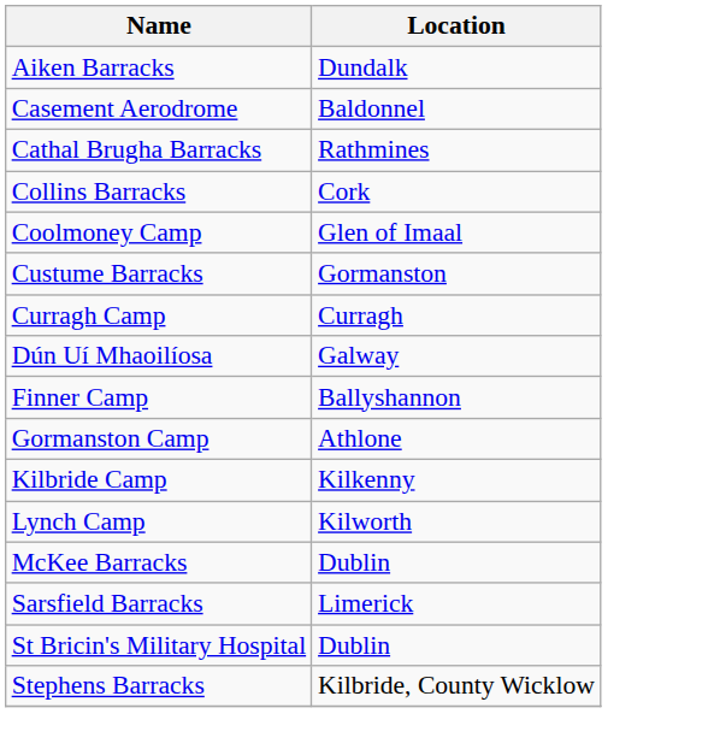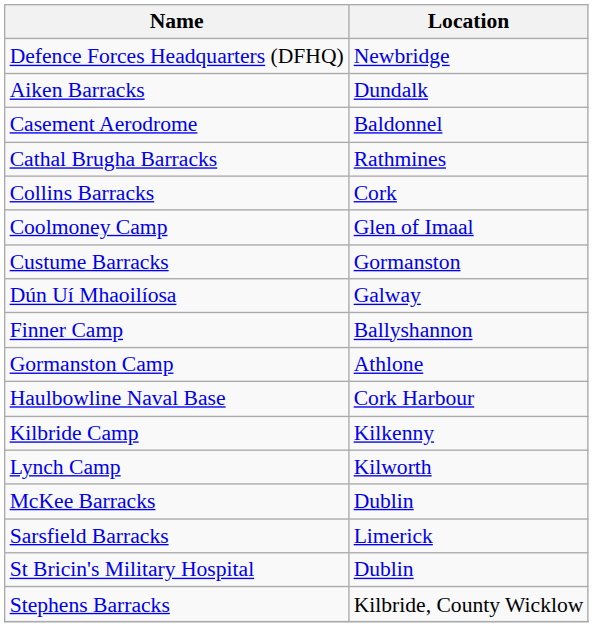 <table class="wikitable">
 <tr>
 <th>Name</th>
 <th>Location</th>
+</tr>
+<tr>
+<td><a href='#'>Defence Forces Headquarters</a> (DFHQ)</td>
+<td><a href='#'>Newbridge</a></td>
 </tr>
 <tr>
 <td><a href='#'>Aiken Barracks</a></td>
 <td><a href='#'>Dundalk</a></td>
 </tr>
 <tr>
 <td><a href='#'>Casement Aerodrome</a></td>
 <td><a href='#'>Baldonnel</a></td>
 </tr>
 <tr>
 <td><a href='#'>Cathal Brugha Barracks</a></td>
 <td><a href='#'>Rathmines</a></td>
 </tr>
 <tr>
 <td><a href='#'>Collins Barracks</a></td>
 <td><a href='#'>Cork</a></td>
 </tr>
 <tr>
 <td><a href='#'>Coolmoney Camp</a></td>
 <td><a href='#'>Glen of Imaal</a></td>
 </tr>
 <tr>
 <td><a href='#'>Custume Barracks</a></td>
 <td><a href='#'>Gormanston</a></td>
 </tr>
 <tr>
-<td><a href='#'>Curragh Camp</a></td>
-<td><a href='#'>Curragh</a></td>
-</tr>
-<tr>
 <td><a href='#'>Dún Uí Mhaoilíosa</a></td>
 <td><a href='#'>Galway</a></td>
 </tr>
 <tr>
 <td><a href='#'>Finner Camp</a></td>
 <td><a href='#'>Ballyshannon</a></td>
 </tr>
 <tr>
 <td><a href='#'>Gormanston Camp</a></td>
 <td><a href='#'>Athlone</a></td>
+</tr>
+<tr>
+<td><a href='#'>Haulbowline Naval Base</a></td>
+<td><a href='#'>Cork Harbour</a></td>
 </tr>
 <tr>
 <td><a href='#'>Kilbride Camp</a></td>
 <td><a href='#'>Kilkenny</a></td>
 </tr>
 <tr>
 <td><a href='#'>Lynch Camp</a></td>
 <td><a href='#'>Kilworth</a></td>
 </tr>
 <tr>
 <td><a href='#'>McKee Barracks</a></td>
 <td><a href='#'>Dublin</a></td>
 </tr>
 <tr>
 <td><a href='#'>Sarsfield Barracks</a></td>
 <td><a href='#'>Limerick</a></td>
 </tr>
 <tr>
 <td><a href='#'>St Bricin's Military Hospital</a></td>
 <td><a href='#'>Dublin</a></td>
 </tr>
 <tr>
 <td><a href='#'>Stephens Barracks</a></td>
 <td>Kilbride, County Wicklow</td>
 </tr>
 <tr>
 </tr>
 </table>
